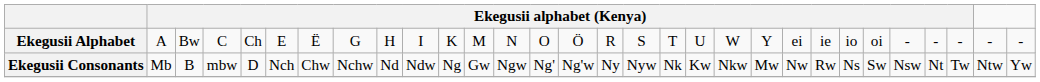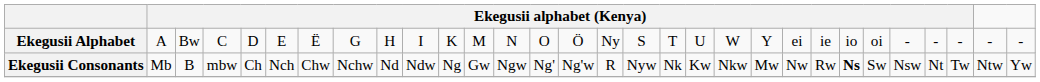 <table class="wikitable" style="text-align: center; vertical-align: middle;">
 <tr>
 <th></th>
 <th colspan="27">Ekegusii alphabet (Kenya)</th>
 </tr>
 <tr ---->
 <th>Ekegusii Alphabet</th>
 <td>A</td>
 <td>Bw</td>
 <td>C</td>
-<td>Ch</td>
+<td>D</td>
 <td>E</td>
 <td>Ë</td>
 <td>G</td>
 <td>H</td>
 <td>I</td>
 <td>K</td>
 <td>M</td>
 <td>N</td>
 <td>O</td>
 <td>Ö</td>
-<td>R</td>
+<td>Ny</td>
 <td>S</td>
 <td>T</td>
 <td>U</td>
 <td>W</td>
 <td>Y</td>
 <td>ei</td>
 <td>ie</td>
 <td>io</td>
 <td>oi</td>
 <td>-</td>
 <td>-</td>
 <td>-</td>
 <td>-</td>
 <td>-</td>
 </tr>
 <tr ---->
 <th>Ekegusii Consonants</th>
 <td>Mb</td>
 <td>B</td>
 <td>mbw</td>
-<td>D</td>
+<td>Ch</td>
 <td>Nch</td>
 <td>Chw</td>
 <td>Nchw</td>
 <td>Nd</td>
 <td>Ndw</td>
 <td>Ng</td>
 <td>Gw</td>
 <td>Ngw</td>
 <td>Ng'</td>
 <td>Ng'w</td>
-<td>Ny</td>
+<td>R</td>
 <td>Nyw</td>
 <td>Nk</td>
 <td>Kw</td>
 <td>Nkw</td>
 <td>Mw</td>
 <td>Nw</td>
 <td>Rw</td>
-<td>Ns</td>
+<td><strong>Ns</strong></td>
 <td>Sw</td>
 <td>Nsw</td>
 <td>Nt</td>
 <td>Tw</td>
 <td>Ntw</td>
 <td>Yw</td>
 </tr>
 <tr ---->
 </tr>
 </table>
